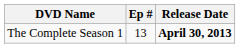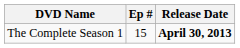 <table class="wikitable">
 <tr>
 <th>DVD Name</th>
 <th>Ep #</th>
 <th>Release Date</th>
 </tr>
 <tr>
 <td>The Complete Season 1</td>
-<td align="center">13</td>
+<td align="center">15</td>
 <td><strong>April 30, 2013</strong></td>
 </tr>
 </table>
